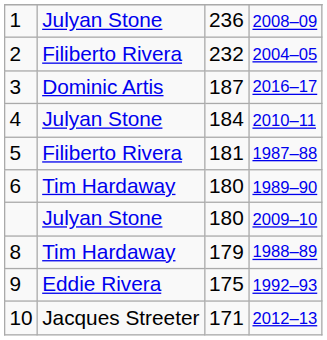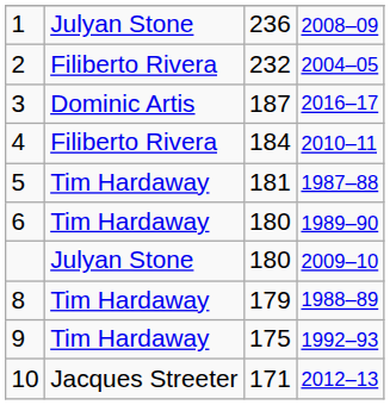 <table class="wikitable">
 <tr>
 </tr>
 <tr>
 <td>1</td>
 <td><a href='#'>Julyan Stone</a></td>
 <td>236</td>
 <td style="font-size:80%;"><a href='#'>2008–09</a></td>
 </tr>
 <tr>
 <td>2</td>
 <td><a href='#'>Filiberto Rivera</a></td>
 <td>232</td>
 <td style="font-size:80%;"><a href='#'>2004–05</a></td>
 </tr>
 <tr>
 <td>3</td>
 <td><a href='#'>Dominic Artis</a></td>
 <td>187</td>
 <td style="font-size:80%;"><a href='#'>2016–17</a></td>
 </tr>
 <tr>
 <td>4</td>
-<td><a href='#'>Julyan Stone</a></td>
+<td><a href='#'>Filiberto Rivera</a></td>
 <td>184</td>
 <td style="font-size:80%;"><a href='#'>2010–11</a></td>
 </tr>
 <tr>
 <td>5</td>
-<td><a href='#'>Filiberto Rivera</a></td>
+<td><a href='#'>Tim Hardaway</a></td>
 <td>181</td>
 <td style="font-size:80%;"><a href='#'>1987–88</a></td>
 </tr>
 <tr>
 <td>6</td>
 <td><a href='#'>Tim Hardaway</a></td>
 <td>180</td>
 <td style="font-size:80%;"><a href='#'>1989–90</a></td>
 </tr>
 <tr>
 <td></td>
 <td><a href='#'>Julyan Stone</a></td>
 <td>180</td>
 <td style="font-size:80%;"><a href='#'>2009–10</a></td>
 </tr>
 <tr>
 <td>8</td>
 <td><a href='#'>Tim Hardaway</a></td>
 <td>179</td>
 <td style="font-size:80%;"><a href='#'>1988–89</a></td>
 </tr>
 <tr>
 <td>9</td>
-<td><a href='#'>Eddie Rivera</a></td>
+<td><a href='#'>Tim Hardaway</a></td>
 <td>175</td>
 <td style="font-size:80%;"><a href='#'>1992–93</a></td>
 </tr>
 <tr>
 <td>10</td>
 <td>Jacques Streeter</td>
 <td>171</td>
 <td style="font-size:80%;"><a href='#'>2012–13</a></td>
 </tr>
 </table>
